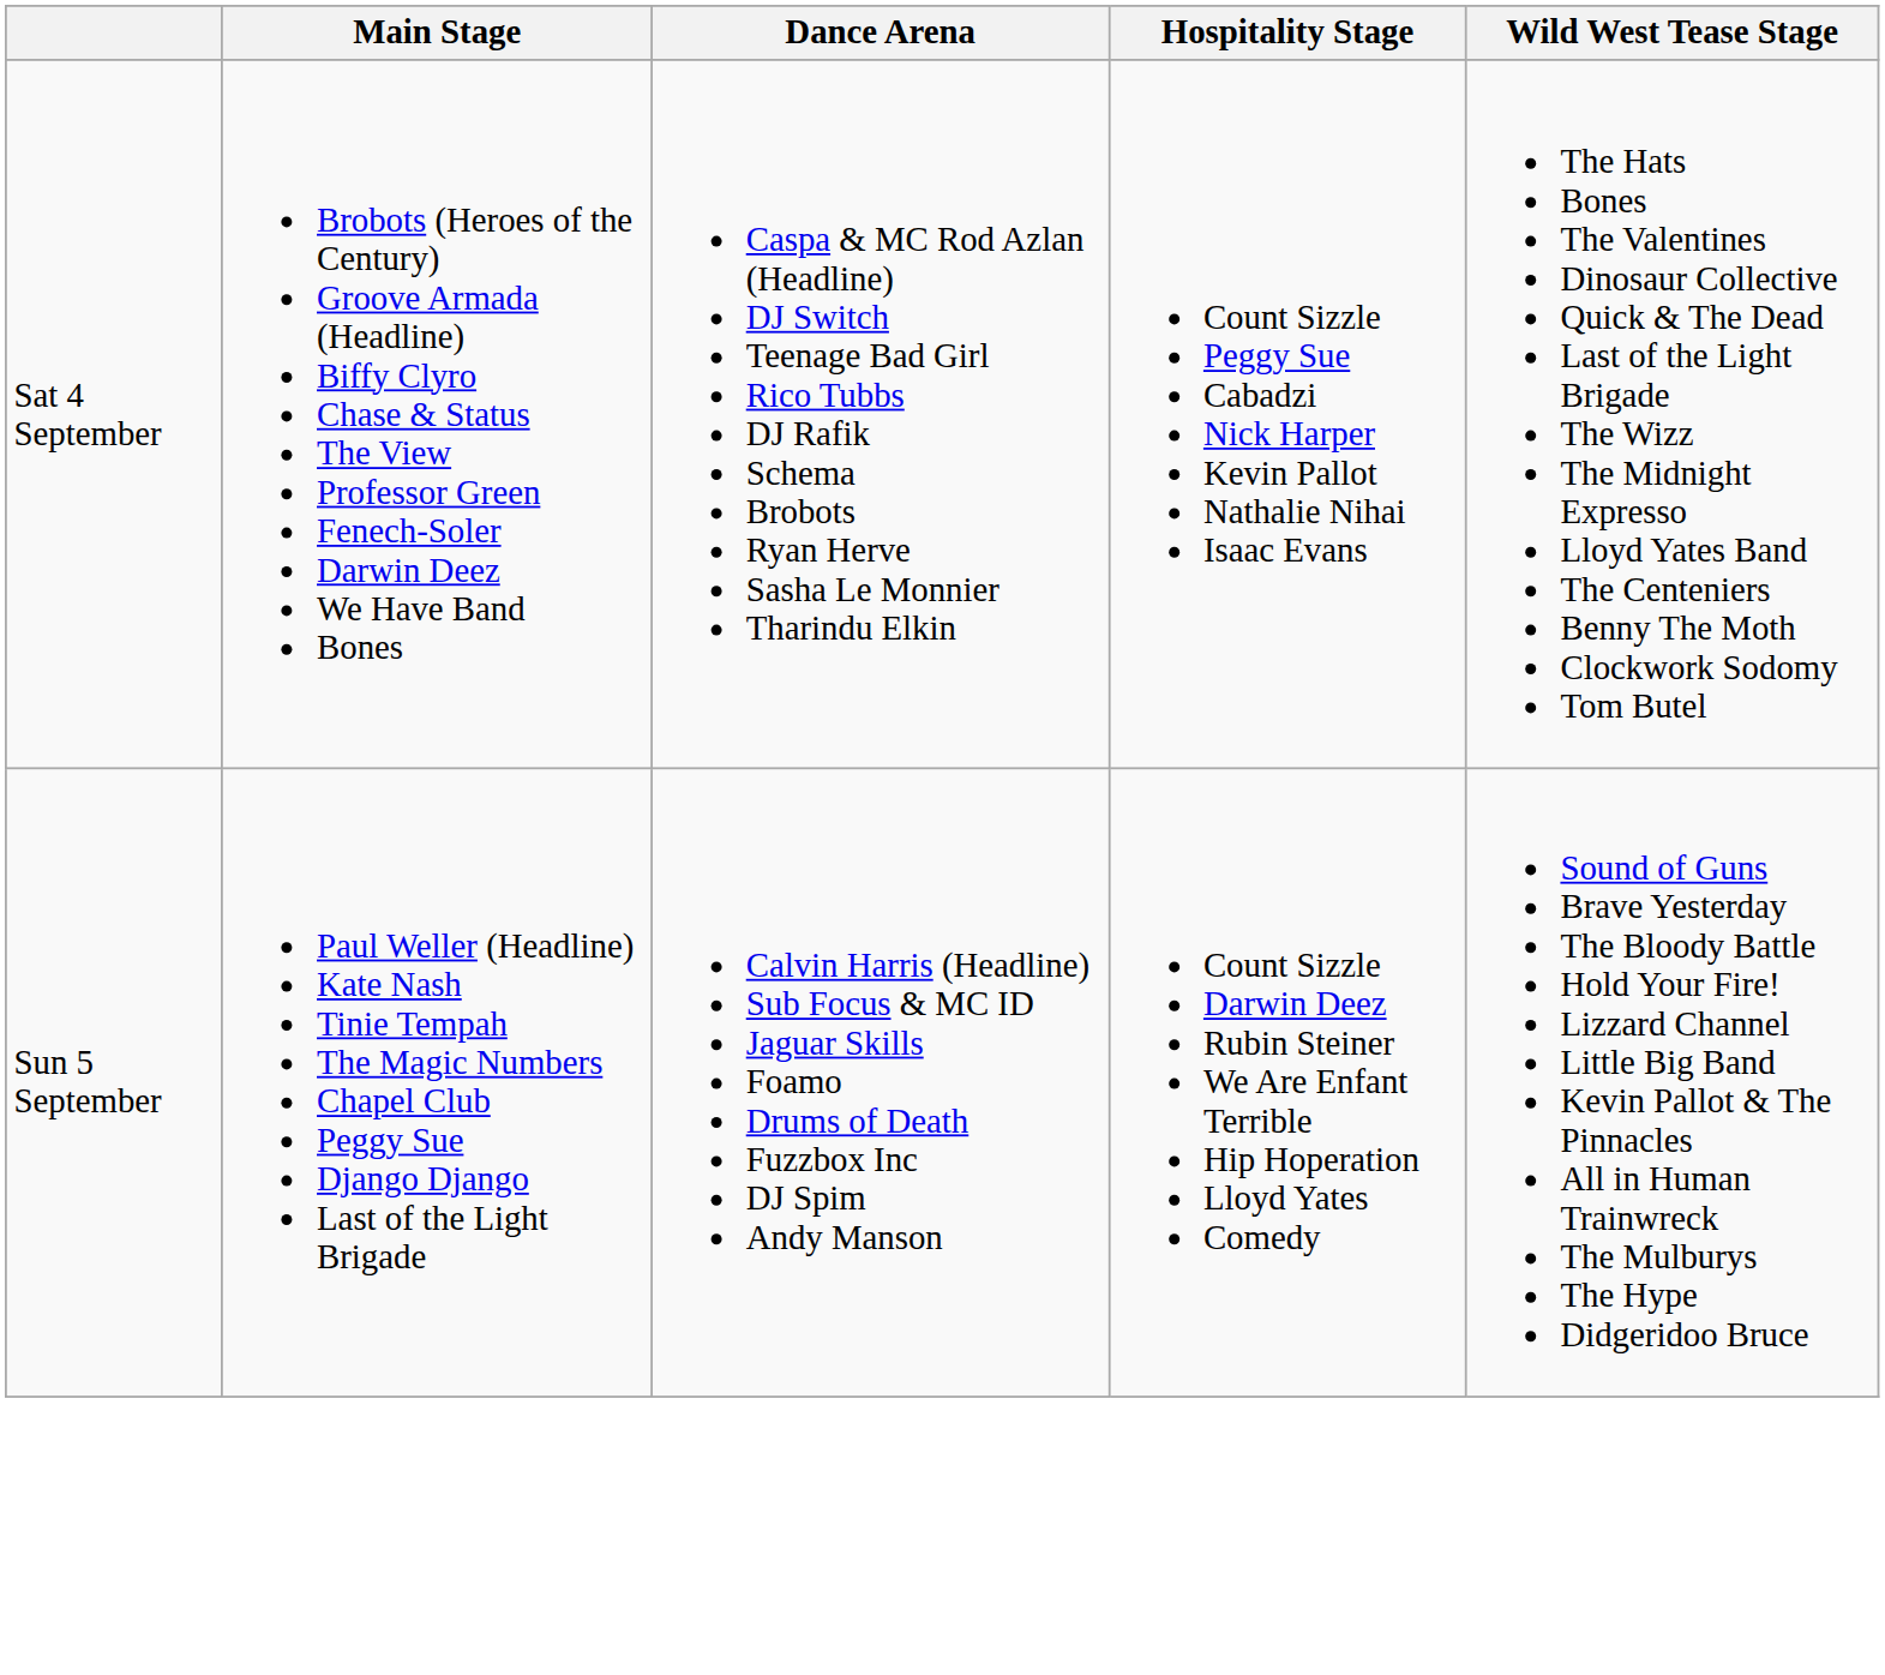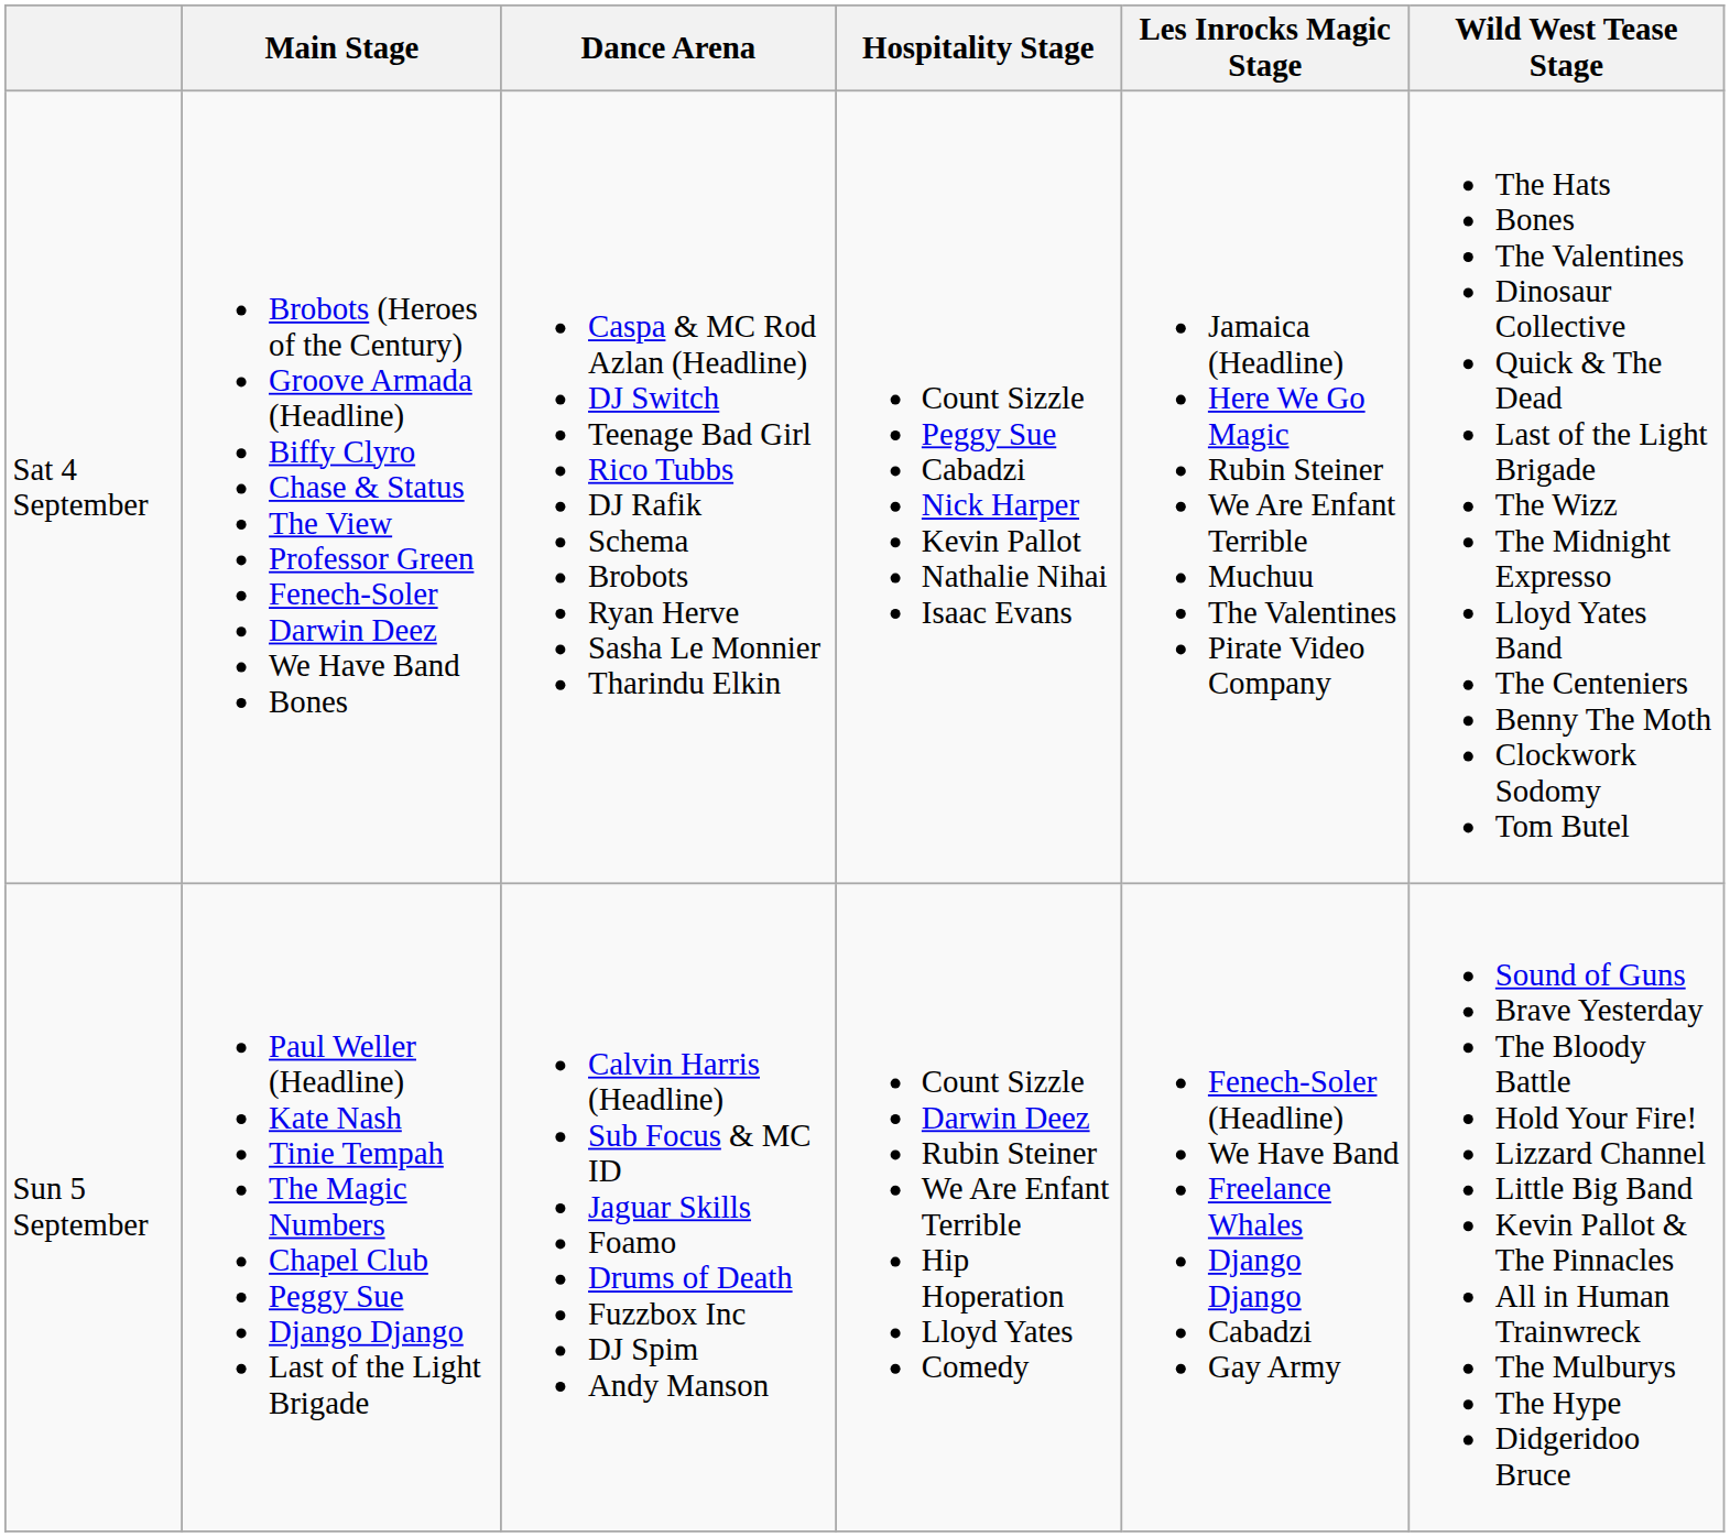 <table class="wikitable">
 <tr>
 <th></th>
 <th>Main Stage</th>
 <th>Dance Arena</th>
 <th>Hospitality Stage</th>
+<th>Les Inrocks Magic Stage</th>
 <th>Wild West Tease Stage</th>
 </tr>
 <tr>
 <td>Sat 4 September</td>
 <td><br><ul><li><a href='#'>Brobots</a> (Heroes of the Century)</li><li><a href='#'>Groove Armada</a> (Headline)</li><li><a href='#'>Biffy Clyro</a></li><li><a href='#'>Chase & Status</a></li><li><a href='#'>The View</a></li><li><a href='#'>Professor Green</a></li><li><a href='#'>Fenech-Soler</a></li><li><a href='#'>Darwin Deez</a></li><li>We Have Band</li><li>Bones</li></ul></td>
 <td><br><ul><li><a href='#'>Caspa</a> & MC Rod Azlan (Headline)</li><li><a href='#'>DJ Switch</a></li><li>Teenage Bad Girl</li><li><a href='#'>Rico Tubbs</a></li><li>DJ Rafik</li><li>Schema</li><li>Brobots</li><li>Ryan Herve</li><li>Sasha Le Monnier</li><li>Tharindu Elkin</li></ul></td>
 <td><br><ul><li>Count Sizzle</li><li><a href='#'>Peggy Sue</a></li><li>Cabadzi</li><li><a href='#'>Nick Harper</a></li><li>Kevin Pallot</li><li>Nathalie Nihai</li><li>Isaac Evans</li></ul></td>
+<td><br><ul><li>Jamaica (Headline)</li><li><a href='#'>Here We Go Magic</a></li><li>Rubin Steiner</li><li>We Are Enfant Terrible</li><li>Muchuu</li><li>The Valentines</li><li>Pirate Video Company</li></ul></td>
 <td><br><ul><li>The Hats</li><li>Bones</li><li>The Valentines</li><li>Dinosaur Collective</li><li>Quick & The Dead</li><li>Last of the Light Brigade</li><li>The Wizz</li><li>The Midnight Expresso</li><li>Lloyd Yates Band</li><li>The Centeniers</li><li>Benny The Moth</li><li>Clockwork Sodomy</li><li>Tom Butel</li></ul></td>
 </tr>
 <tr>
 <td>Sun 5 September</td>
 <td><br><ul><li><a href='#'>Paul Weller</a> (Headline)</li><li><a href='#'>Kate Nash</a></li><li><a href='#'>Tinie Tempah</a></li><li><a href='#'>The Magic Numbers</a></li><li><a href='#'>Chapel Club</a></li><li><a href='#'>Peggy Sue</a></li><li><a href='#'>Django Django</a></li><li>Last of the Light Brigade</li></ul></td>
 <td><br><ul><li><a href='#'>Calvin Harris</a> (Headline)</li><li><a href='#'>Sub Focus</a> & MC ID</li><li><a href='#'>Jaguar Skills</a></li><li>Foamo</li><li><a href='#'>Drums of Death</a></li><li>Fuzzbox Inc</li><li>DJ Spim</li><li>Andy Manson</li></ul></td>
 <td><br><ul><li>Count Sizzle</li><li><a href='#'>Darwin Deez</a></li><li>Rubin Steiner</li><li>We Are Enfant Terrible</li><li>Hip Hoperation</li><li>Lloyd Yates</li><li>Comedy</li></ul></td>
+<td><br><ul><li><a href='#'>Fenech-Soler</a> (Headline)</li><li>We Have Band</li><li><a href='#'>Freelance Whales</a></li><li><a href='#'>Django Django</a></li><li>Cabadzi</li><li>Gay Army</li></ul></td>
 <td><br><ul><li><a href='#'>Sound of Guns</a></li><li>Brave Yesterday</li><li>The Bloody Battle</li><li>Hold Your Fire!</li><li>Lizzard Channel</li><li>Little Big Band</li><li>Kevin Pallot & The Pinnacles</li><li>All in Human Trainwreck</li><li>The Mulburys</li><li>The Hype</li><li>Didgeridoo Bruce</li></ul></td>
 </tr>
 </table>
